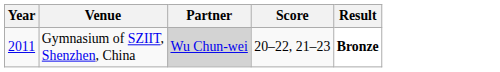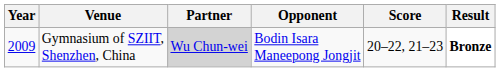 <table class="sortable wikitable" style="font-size: 90%;">
 <tr>
 <th>Year</th>
 <th>Venue</th>
 <th>Partner</th>
+<th>Opponent</th>
 <th>Score</th>
 <th>Result</th>
 </tr>
 <tr>
-<td align="center"><a href='#'>2011</a></td>
+<td align="center"><a href='#'>2009</a></td>
 <td align="left">Gymnasium of <a href='#'>SZIIT</a>,<br><a href='#'>Shenzhen</a>, China</td>
 <td align="left" style="background: lightgrey;"> <a href='#'>Wu Chun-wei</a></td>
+<td align="left"> <a href='#'>Bodin Isara</a> <br>  <a href='#'>Maneepong Jongjit</a></td>
 <td align="left">20–22, 21–23</td>
 <td style="text-align:left; background:white"> <strong>Bronze</strong></td>
 </tr>
 </table>
